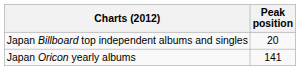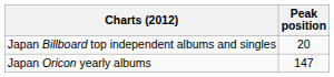 <table class="wikitable sortable">
 <tr>
 <th>Charts (2012)</th>
 <th>Peak<br>position</th>
 </tr>
 <tr>
 <td>Japan <em>Billboard</em> top independent albums and singles</td>
 <td align="center">20</td>
 </tr>
 <tr>
 <td>Japan <em>Oricon</em> yearly albums</td>
-<td align="center">141</td>
+<td align="center">147</td>
 </tr>
 </table>
